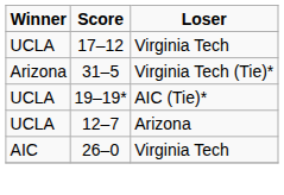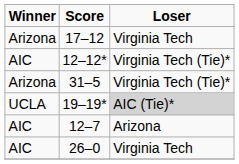 <table class="wikitable" style="margin:0.5em auto; font-size:95%">
 <tr>
 <td align="center"><strong>Winner</strong></td>
 <td align="center"><strong>Score</strong></td>
 <td align="center"><strong>Loser</strong></td>
 </tr>
 <tr>
-<td>UCLA</td>
+<td>Arizona</td>
 <td align="center">17–12</td>
 <td>Virginia Tech</td>
+</tr>
+<tr>
+<td>AIC</td>
+<td align="center">12–12*</td>
+<td>Virginia Tech (Tie)*</td>
 </tr>
 <tr>
 <td>Arizona</td>
 <td align="center">31–5</td>
 <td>Virginia Tech (Tie)*</td>
 </tr>
 <tr>
 <td>UCLA</td>
 <td align="center">19–19*</td>
-<td>AIC (Tie)*</td>
+<td style="background: lightgrey;">AIC (Tie)*</td>
 </tr>
 <tr>
-<td>UCLA</td>
+<td>AIC</td>
 <td align="center">12–7</td>
 <td>Arizona</td>
 </tr>
 <tr>
 <td>AIC</td>
 <td align="center">26–0</td>
 <td>Virginia Tech</td>
 </tr>
 <tr>
 </tr>
 </table>
